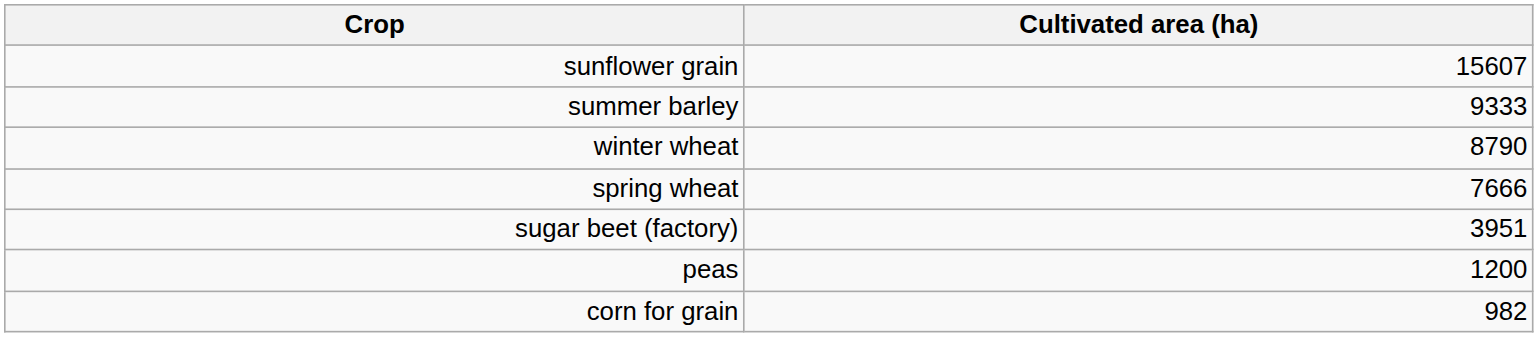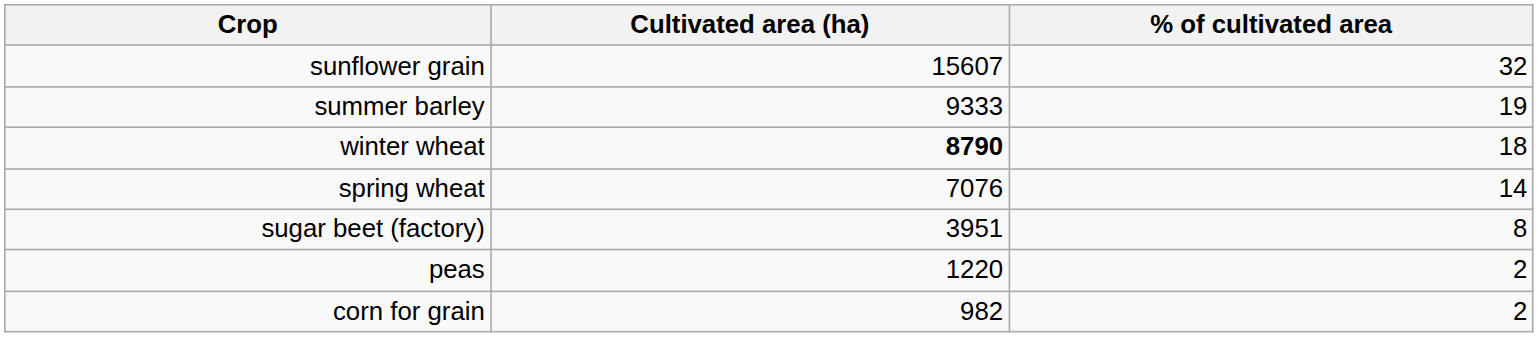 <table class="wikitable" style="width: 60%; height: 200px;text-align:right">
 <tr>
 <th>Crop</th>
 <th>Cultivated area (ha)</th>
+<th>% of cultivated area</th>
 </tr>
 <tr>
 <td>sunflower grain</td>
 <td>15607</td>
+<td>32</td>
 </tr>
 <tr>
 <td>summer barley</td>
 <td>9333</td>
+<td>19</td>
 </tr>
 <tr>
 <td>winter wheat</td>
-<td>8790</td>
+<td><strong>8790</strong></td>
+<td>18</td>
 </tr>
 <tr>
 <td>spring wheat</td>
-<td>7666</td>
+<td>7076</td>
+<td>14</td>
 </tr>
 <tr>
 <td>sugar beet (factory)</td>
 <td>3951</td>
+<td>8</td>
 </tr>
 <tr>
 <td>peas</td>
-<td>1200</td>
+<td>1220</td>
+<td>2</td>
 </tr>
 <tr>
 <td>corn for grain</td>
 <td>982</td>
+<td>2</td>
 </tr>
 </table>
